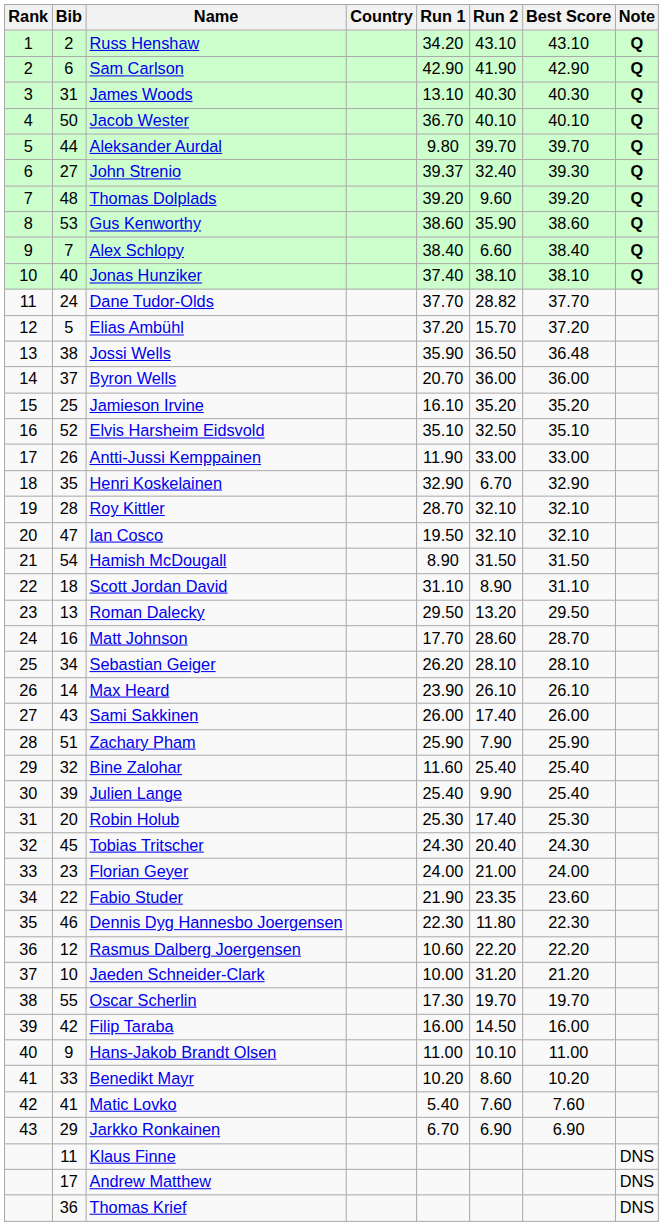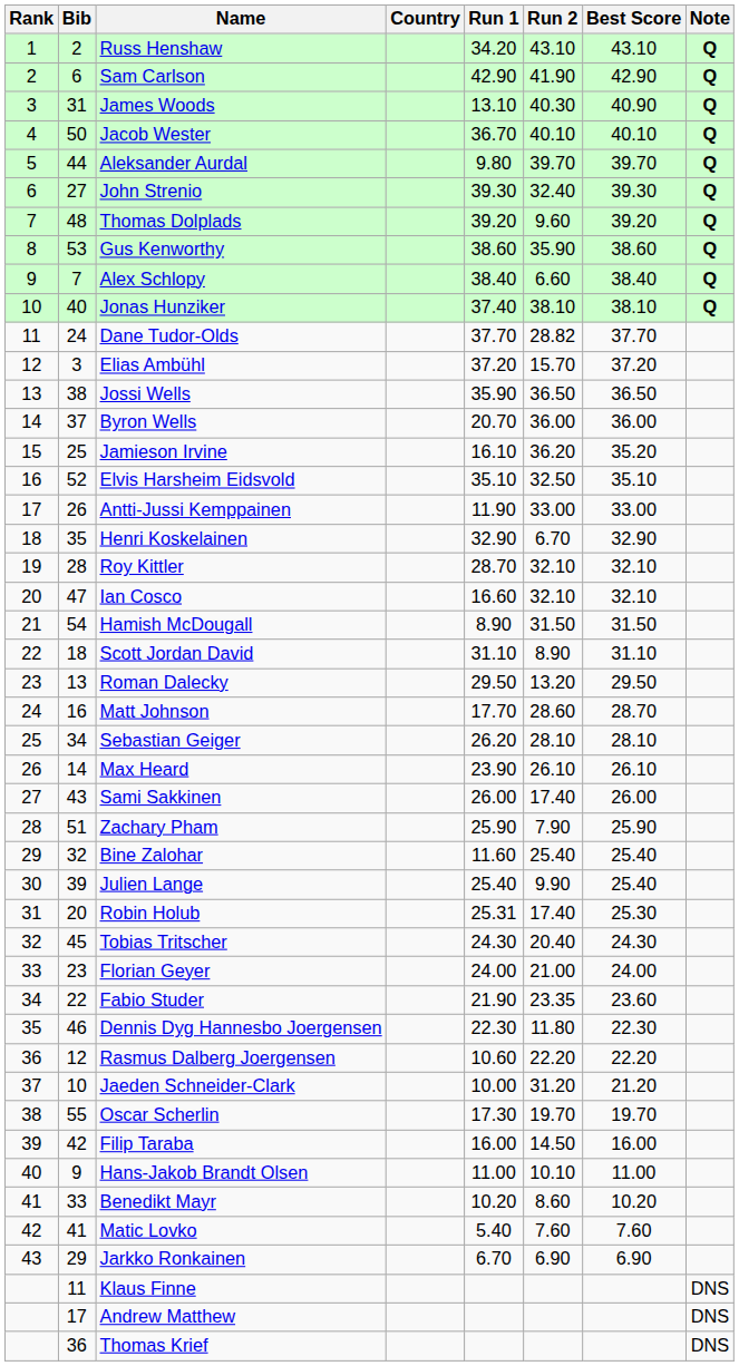 <table class="wikitable sortable" style="text-align:center">
 <tr>
 <th>Rank</th>
 <th>Bib</th>
 <th>Name</th>
 <th>Country</th>
 <th>Run 1</th>
 <th>Run 2</th>
 <th>Best Score</th>
 <th>Note</th>
 </tr>
 <tr bgcolor="#ccffcc">
 <td>1</td>
 <td>2</td>
 <td align=left><a href='#'>Russ Henshaw</a></td>
 <td align=left></td>
 <td>34.20</td>
 <td>43.10</td>
 <td>43.10</td>
 <td><strong>Q</strong></td>
 </tr>
 <tr bgcolor="#ccffcc">
 <td>2</td>
 <td>6</td>
 <td align=left><a href='#'>Sam Carlson</a></td>
 <td align=left></td>
 <td>42.90</td>
 <td>41.90</td>
 <td>42.90</td>
 <td><strong>Q</strong></td>
 </tr>
 <tr bgcolor="#ccffcc">
 <td>3</td>
 <td>31</td>
 <td align=left><a href='#'>James Woods</a></td>
 <td align=left></td>
 <td>13.10</td>
 <td>40.30</td>
-<td>40.30</td>
+<td>40.90</td>
 <td><strong>Q</strong></td>
 </tr>
 <tr bgcolor="#ccffcc">
 <td>4</td>
 <td>50</td>
 <td align=left><a href='#'>Jacob Wester</a></td>
 <td align=left></td>
 <td>36.70</td>
 <td>40.10</td>
 <td>40.10</td>
 <td><strong>Q</strong></td>
 </tr>
 <tr bgcolor="#ccffcc">
 <td>5</td>
 <td>44</td>
 <td align=left><a href='#'>Aleksander Aurdal</a></td>
 <td align=left></td>
 <td>9.80</td>
 <td>39.70</td>
 <td>39.70</td>
 <td><strong>Q</strong></td>
 </tr>
 <tr bgcolor="#ccffcc">
 <td>6</td>
 <td>27</td>
 <td align=left><a href='#'>John Strenio</a></td>
 <td align=left></td>
-<td>39.37</td>
+<td>39.30</td>
 <td>32.40</td>
 <td>39.30</td>
 <td><strong>Q</strong></td>
 </tr>
 <tr bgcolor="#ccffcc">
 <td>7</td>
 <td>48</td>
 <td align=left><a href='#'>Thomas Dolplads</a></td>
 <td align=left></td>
 <td>39.20</td>
 <td>9.60</td>
 <td>39.20</td>
 <td><strong>Q</strong></td>
 </tr>
 <tr bgcolor="#ccffcc">
 <td>8</td>
 <td>53</td>
 <td align=left><a href='#'>Gus Kenworthy</a></td>
 <td align=left></td>
 <td>38.60</td>
 <td>35.90</td>
 <td>38.60</td>
 <td><strong>Q</strong></td>
 </tr>
 <tr bgcolor="#ccffcc">
 <td>9</td>
 <td>7</td>
 <td align=left><a href='#'>Alex Schlopy</a></td>
 <td align=left></td>
 <td>38.40</td>
 <td>6.60</td>
 <td>38.40</td>
 <td><strong>Q</strong></td>
 </tr>
 <tr bgcolor="#ccffcc">
 <td>10</td>
 <td>40</td>
 <td align=left><a href='#'>Jonas Hunziker</a></td>
 <td align=left></td>
 <td>37.40</td>
 <td>38.10</td>
 <td>38.10</td>
 <td><strong>Q</strong></td>
 </tr>
 <tr>
 <td>11</td>
 <td>24</td>
 <td align=left><a href='#'>Dane Tudor-Olds</a></td>
 <td align=left></td>
 <td>37.70</td>
 <td>28.82</td>
 <td>37.70</td>
 <td></td>
 </tr>
 <tr>
 <td>12</td>
-<td>5</td>
+<td>3</td>
 <td align=left><a href='#'>Elias Ambühl</a></td>
 <td align=left></td>
 <td>37.20</td>
 <td>15.70</td>
 <td>37.20</td>
 <td></td>
 </tr>
 <tr>
 <td>13</td>
 <td>38</td>
 <td align=left><a href='#'>Jossi Wells</a></td>
 <td align=left></td>
 <td>35.90</td>
 <td>36.50</td>
-<td>36.48</td>
+<td>36.50</td>
 <td></td>
 </tr>
 <tr>
 <td>14</td>
 <td>37</td>
 <td align=left><a href='#'>Byron Wells</a></td>
 <td align=left></td>
 <td>20.70</td>
 <td>36.00</td>
 <td>36.00</td>
 <td></td>
 </tr>
 <tr>
 <td>15</td>
 <td>25</td>
 <td align=left><a href='#'>Jamieson Irvine</a></td>
 <td align=left></td>
 <td>16.10</td>
-<td>35.20</td>
+<td>36.20</td>
 <td>35.20</td>
 <td></td>
 </tr>
 <tr>
 <td>16</td>
 <td>52</td>
 <td align=left><a href='#'>Elvis Harsheim Eidsvold</a></td>
 <td align=left></td>
 <td>35.10</td>
 <td>32.50</td>
 <td>35.10</td>
 <td></td>
 </tr>
 <tr>
 <td>17</td>
 <td>26</td>
 <td align=left><a href='#'>Antti-Jussi Kemppainen</a></td>
 <td align=left></td>
 <td>11.90</td>
 <td>33.00</td>
 <td>33.00</td>
 <td></td>
 </tr>
 <tr>
 <td>18</td>
 <td>35</td>
 <td align=left><a href='#'>Henri Koskelainen</a></td>
 <td align=left></td>
 <td>32.90</td>
 <td>6.70</td>
 <td>32.90</td>
 <td></td>
 </tr>
 <tr>
 <td>19</td>
 <td>28</td>
 <td align=left><a href='#'>Roy Kittler</a></td>
 <td align=left></td>
 <td>28.70</td>
 <td>32.10</td>
 <td>32.10</td>
 <td></td>
 </tr>
 <tr>
 <td>20</td>
 <td>47</td>
 <td align=left><a href='#'>Ian Cosco</a></td>
 <td align=left></td>
-<td>19.50</td>
+<td>16.60</td>
 <td>32.10</td>
 <td>32.10</td>
 <td></td>
 </tr>
 <tr>
 <td>21</td>
 <td>54</td>
 <td align=left><a href='#'>Hamish McDougall</a></td>
 <td align=left></td>
 <td>8.90</td>
 <td>31.50</td>
 <td>31.50</td>
 <td></td>
 </tr>
 <tr>
 <td>22</td>
 <td>18</td>
 <td align=left><a href='#'>Scott Jordan David</a></td>
 <td align=left></td>
 <td>31.10</td>
 <td>8.90</td>
 <td>31.10</td>
 <td></td>
 </tr>
 <tr>
 <td>23</td>
 <td>13</td>
 <td align=left><a href='#'>Roman Dalecky</a></td>
 <td align=left></td>
 <td>29.50</td>
 <td>13.20</td>
 <td>29.50</td>
 <td></td>
 </tr>
 <tr>
 <td>24</td>
 <td>16</td>
 <td align=left><a href='#'>Matt Johnson</a></td>
 <td align=left></td>
 <td>17.70</td>
 <td>28.60</td>
 <td>28.70</td>
 <td></td>
 </tr>
 <tr>
 <td>25</td>
 <td>34</td>
 <td align=left><a href='#'>Sebastian Geiger</a></td>
 <td align=left></td>
 <td>26.20</td>
 <td>28.10</td>
 <td>28.10</td>
 <td></td>
 </tr>
 <tr>
 <td>26</td>
 <td>14</td>
 <td align=left><a href='#'>Max Heard</a></td>
 <td align=left></td>
 <td>23.90</td>
 <td>26.10</td>
 <td>26.10</td>
 <td></td>
 </tr>
 <tr>
 <td>27</td>
 <td>43</td>
 <td align=left><a href='#'>Sami Sakkinen</a></td>
 <td align=left></td>
 <td>26.00</td>
 <td>17.40</td>
 <td>26.00</td>
 <td></td>
 </tr>
 <tr>
 <td>28</td>
 <td>51</td>
 <td align=left><a href='#'>Zachary Pham</a></td>
 <td align=left></td>
 <td>25.90</td>
 <td>7.90</td>
 <td>25.90</td>
 <td></td>
 </tr>
 <tr>
 <td>29</td>
 <td>32</td>
 <td align=left><a href='#'>Bine Zalohar</a></td>
 <td align=left></td>
 <td>11.60</td>
 <td>25.40</td>
 <td>25.40</td>
 <td></td>
 </tr>
 <tr>
 <td>30</td>
 <td>39</td>
 <td align=left><a href='#'>Julien Lange</a></td>
 <td align=left></td>
 <td>25.40</td>
 <td>9.90</td>
 <td>25.40</td>
 <td></td>
 </tr>
 <tr>
 <td>31</td>
 <td>20</td>
 <td align=left><a href='#'>Robin Holub</a></td>
 <td align=left></td>
-<td>25.30</td>
+<td>25.31</td>
 <td>17.40</td>
 <td>25.30</td>
 <td></td>
 </tr>
 <tr>
 <td>32</td>
 <td>45</td>
 <td align=left><a href='#'>Tobias Tritscher</a></td>
 <td align=left></td>
 <td>24.30</td>
 <td>20.40</td>
 <td>24.30</td>
 <td></td>
 </tr>
 <tr>
 <td>33</td>
 <td>23</td>
 <td align=left><a href='#'>Florian Geyer</a></td>
 <td align=left></td>
 <td>24.00</td>
 <td>21.00</td>
 <td>24.00</td>
 <td></td>
 </tr>
 <tr>
 <td>34</td>
 <td>22</td>
 <td align=left><a href='#'>Fabio Studer</a></td>
 <td align=left></td>
 <td>21.90</td>
 <td>23.35</td>
 <td>23.60</td>
 <td></td>
 </tr>
 <tr>
 <td>35</td>
 <td>46</td>
 <td align=left><a href='#'>Dennis Dyg Hannesbo Joergensen</a></td>
 <td align=left></td>
 <td>22.30</td>
 <td>11.80</td>
 <td>22.30</td>
 <td></td>
 </tr>
 <tr>
 <td>36</td>
 <td>12</td>
 <td align=left><a href='#'>Rasmus Dalberg Joergensen</a></td>
 <td align=left></td>
 <td>10.60</td>
 <td>22.20</td>
 <td>22.20</td>
 <td></td>
 </tr>
 <tr>
 <td>37</td>
 <td>10</td>
 <td align=left><a href='#'>Jaeden Schneider-Clark</a></td>
 <td align=left></td>
 <td>10.00</td>
 <td>31.20</td>
 <td>21.20</td>
 <td></td>
 </tr>
 <tr>
 <td>38</td>
 <td>55</td>
 <td align=left><a href='#'>Oscar Scherlin</a></td>
 <td align=left></td>
 <td>17.30</td>
 <td>19.70</td>
 <td>19.70</td>
 <td></td>
 </tr>
 <tr>
 <td>39</td>
 <td>42</td>
 <td align=left><a href='#'>Filip Taraba</a></td>
 <td align=left></td>
 <td>16.00</td>
 <td>14.50</td>
 <td>16.00</td>
 <td></td>
 </tr>
 <tr>
 <td>40</td>
 <td>9</td>
 <td align=left><a href='#'>Hans-Jakob Brandt Olsen</a></td>
 <td align=left></td>
 <td>11.00</td>
 <td>10.10</td>
 <td>11.00</td>
 <td></td>
 </tr>
 <tr>
 <td>41</td>
 <td>33</td>
 <td align=left><a href='#'>Benedikt Mayr</a></td>
 <td align=left></td>
 <td>10.20</td>
 <td>8.60</td>
 <td>10.20</td>
 <td></td>
 </tr>
 <tr>
 <td>42</td>
 <td>41</td>
 <td align=left><a href='#'>Matic Lovko</a></td>
 <td align=left></td>
 <td>5.40</td>
 <td>7.60</td>
 <td>7.60</td>
 <td></td>
 </tr>
 <tr>
 <td>43</td>
 <td>29</td>
 <td align=left><a href='#'>Jarkko Ronkainen</a></td>
 <td align=left></td>
 <td>6.70</td>
 <td>6.90</td>
 <td>6.90</td>
 <td></td>
 </tr>
 <tr>
 <td></td>
 <td>11</td>
 <td align=left><a href='#'>Klaus Finne</a></td>
 <td align=left></td>
 <td></td>
 <td></td>
 <td></td>
 <td> DNS</td>
 </tr>
 <tr>
 <td></td>
 <td>17</td>
 <td align=left><a href='#'>Andrew Matthew</a></td>
 <td align=left></td>
 <td></td>
 <td></td>
 <td></td>
 <td> DNS</td>
 </tr>
 <tr>
 <td></td>
 <td>36</td>
 <td align=left><a href='#'>Thomas Krief</a></td>
 <td align=left></td>
 <td></td>
 <td></td>
 <td></td>
 <td> DNS</td>
 </tr>
 </table>
